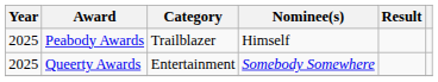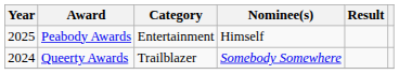 <table class="wikitable plainrowheaders sortable">
 <tr>
 <th scope="col">Year</th>
 <th scope="col">Award</th>
 <th scope="col">Category</th>
 <th scope="col">Nominee(s)</th>
 <th scope="col">Result</th>
 <th scope="col" class="unsortable"></th>
 </tr>
 <tr>
 <td>2025</td>
 <td><a href='#'>Peabody Awards</a></td>
-<td>Trailblazer</td>
+<td>Entertainment</td>
 <td>Himself</td>
 <td></td>
 <td></td>
 </tr>
 <tr>
-<td>2025</td>
+<td>2024</td>
 <td><a href='#'>Queerty Awards</a></td>
-<td>Entertainment</td>
+<td>Trailblazer</td>
 <td><em><a href='#'>Somebody Somewhere</a></em></td>
 <td></td>
 <td></td>
 </tr>
 <tr>
 </tr>
 </table>
